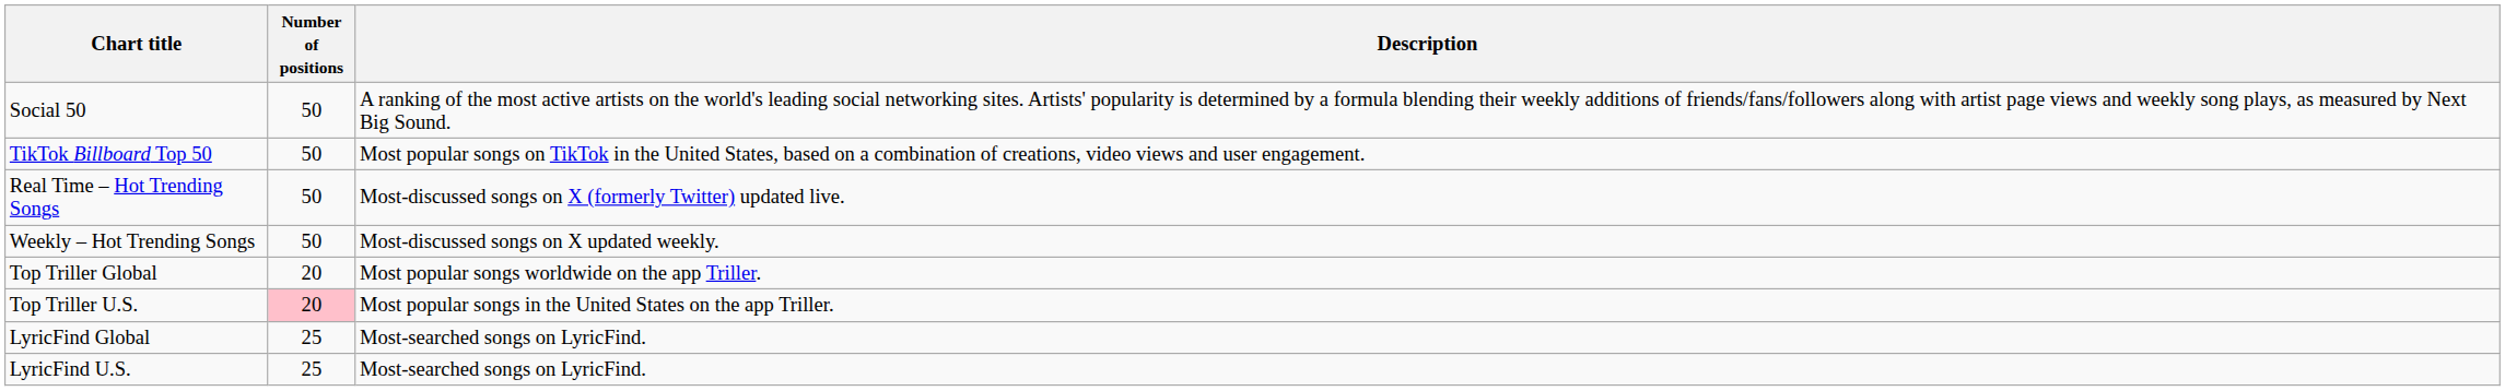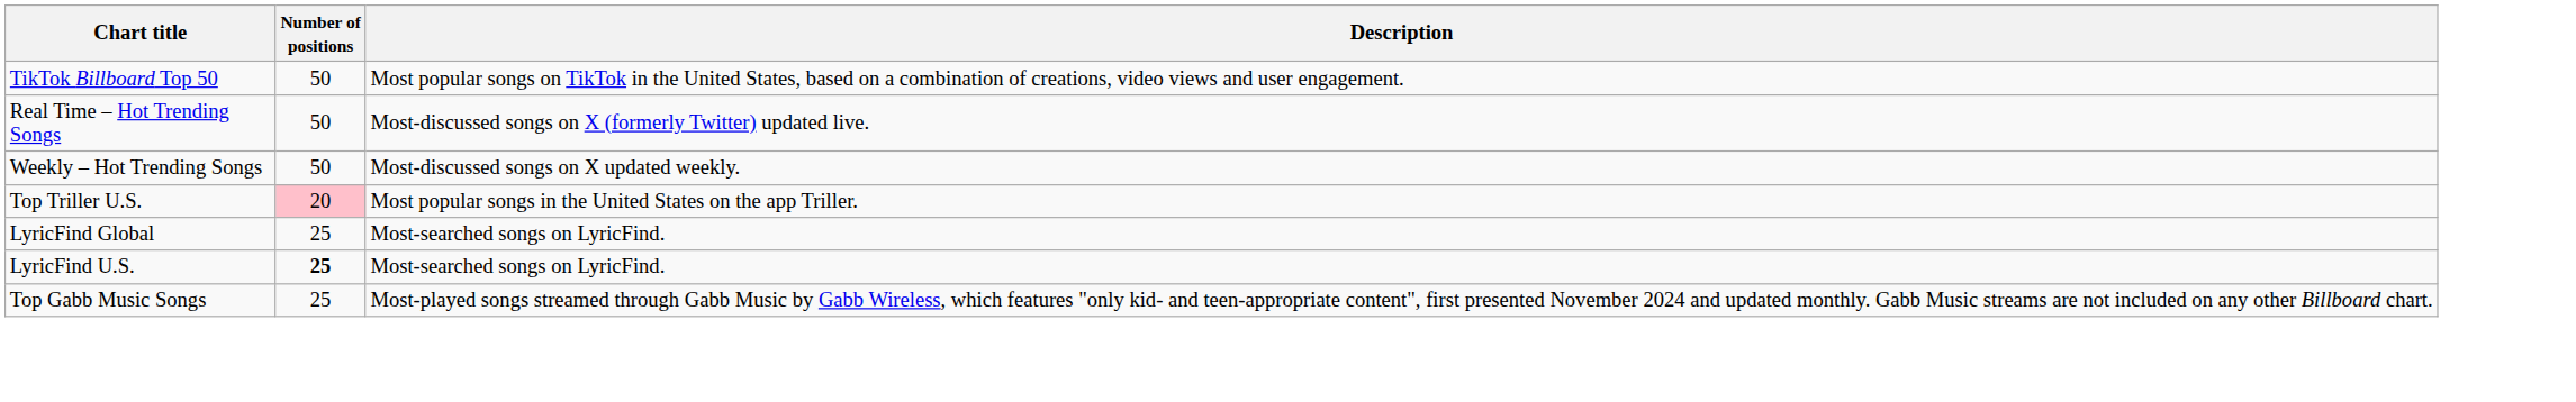 <table class="wikitable sortable">
 <tr>
 <th width=200>Chart title</th>
 <th><small>Number of<br>positions</small></th>
 <th class="unsortable">Description</th>
-</tr>
-<tr>
-<td>Social 50</td>
-<td style="text-align:center;">50</td>
-<td>A ranking of the most active artists on the world's leading social networking sites. Artists' popularity is determined by a formula blending their weekly additions of friends/fans/followers along with artist page views and weekly song plays, as measured by Next Big Sound.</td>
 </tr>
 <tr>
 <td><a href='#'>TikTok <em>Billboard</em> Top 50</a></td>
 <td style="text-align:center;">50</td>
 <td>Most popular songs on <a href='#'>TikTok</a> in the United States, based on a combination of creations, video views and user engagement.</td>
 </tr>
 <tr>
 <td>Real Time – <a href='#'>Hot Trending Songs</a></td>
 <td style="text-align:center;">50</td>
 <td>Most-discussed songs on <a href='#'>X (formerly Twitter)</a> updated live.</td>
 </tr>
 <tr>
 <td>Weekly – Hot Trending Songs</td>
 <td style="text-align:center;">50</td>
 <td>Most-discussed songs on X updated weekly.</td>
 </tr>
 <tr>
-<td>Top Triller Global</td>
-<td style="text-align:center;">20</td>
-<td>Most popular songs worldwide on the app <a href='#'>Triller</a>.</td>
-</tr>
-<tr>
 <td>Top Triller U.S.</td>
 <td style="background: pink; text-align:center;">20</td>
 <td>Most popular songs in the United States on the app Triller.</td>
 </tr>
 <tr>
 <td>LyricFind Global</td>
 <td style="text-align:center;">25</td>
 <td>Most-searched songs on LyricFind.</td>
 </tr>
 <tr>
 <td>LyricFind U.S.</td>
-<td style="text-align:center;">25</td>
+<td style="text-align:center;"><strong>25</strong></td>
 <td>Most-searched songs on LyricFind.</td>
 </tr>
+<tr>
+<td>Top Gabb Music Songs</td>
+<td style="text-align:center;">25</td>
+<td>Most-played songs streamed through Gabb Music by <a href='#'>Gabb Wireless</a>, which features "only kid- and teen-appropriate content", first presented November 2024 and updated monthly. Gabb Music streams are not included on any other <em>Billboard</em> chart.</td>
+</tr>
 </table>
